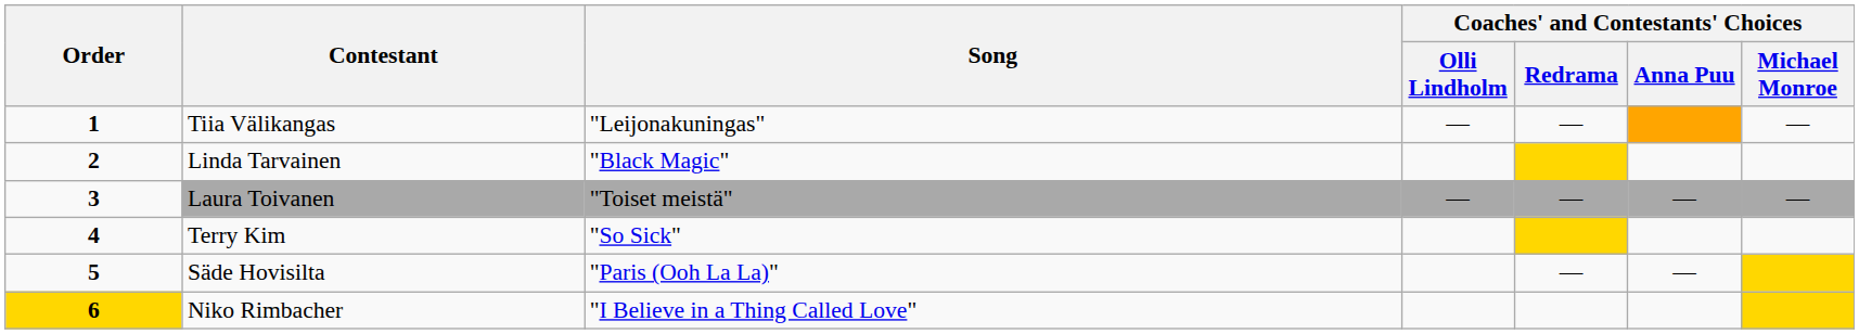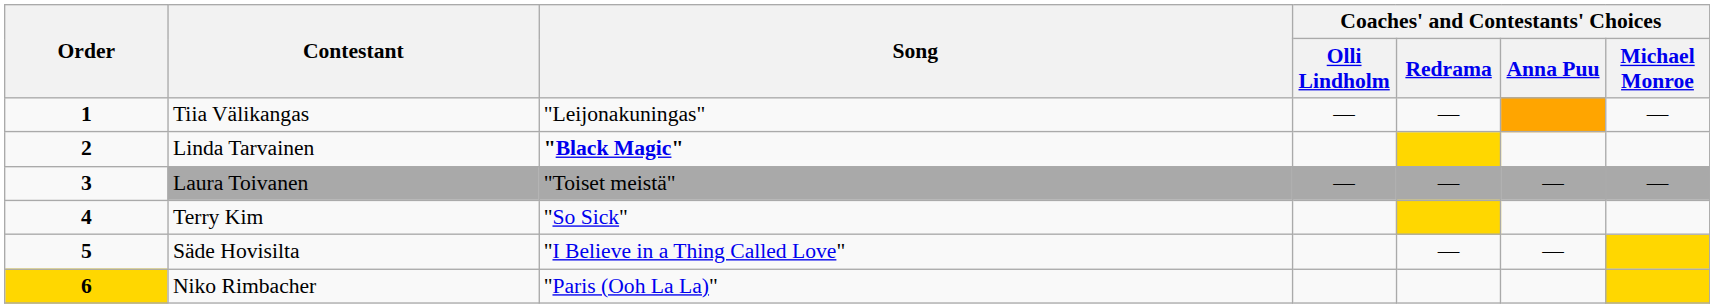 <table class="wikitable" style="width:100%;">
 <tr>
 <th rowspan=2>Order</th>
 <th rowspan=2>Contestant</th>
 <th rowspan=2>Song</th>
 <th colspan=4>Coaches' and Contestants' Choices</th>
 </tr>
 <tr>
 <th width="70"><a href='#'>Olli Lindholm</a></th>
 <th width="70"><a href='#'>Redrama</a></th>
 <th width="70"><a href='#'>Anna Puu</a></th>
 <th width="70"><a href='#'>Michael Monroe</a></th>
 </tr>
 <tr>
 <td align="center"><strong>1</strong></td>
 <td>Tiia Välikangas</td>
 <td>"Leijonakuningas"</td>
 <td align="center">—</td>
 <td align="center">—</td>
 <td style="background:orange;text-align:center;"></td>
 <td align="center">—</td>
 </tr>
 <tr>
 <td align="center"><strong>2</strong></td>
 <td>Linda Tarvainen</td>
-<td>"<a href='#'>Black Magic</a>"</td>
+<td><strong>"<a href='#'>Black Magic</a>"</strong></td>
 <td style=";text-align:center;"></td>
 <td style="background:gold;text-align:center;"></td>
 <td style=";text-align:center;"></td>
 <td style=";text-align:center;"></td>
 </tr>
 <tr>
 <td align="center"><strong>3</strong></td>
 <td style="background:darkgrey;text-align:left;">Laura Toivanen</td>
 <td style="background:darkgrey;text-align:left;">"Toiset meistä"</td>
 <td style="background:darkgrey;text-align:center;">—</td>
 <td style="background:darkgrey;text-align:center;">—</td>
 <td style="background:darkgrey;text-align:center;">—</td>
 <td style="background:darkgrey;text-align:center;">—</td>
 </tr>
 <tr>
 <td align="center"><strong>4</strong></td>
 <td>Terry Kim</td>
 <td>"<a href='#'>So Sick</a>"</td>
 <td style=";text-align:center;"></td>
 <td style="background:gold;text-align:center;"></td>
 <td style=";text-align:center;"></td>
 <td style=";text-align:center;"></td>
 </tr>
 <tr>
 <td align="center"><strong>5</strong></td>
 <td>Säde Hovisilta</td>
-<td>"<a href='#'>Paris (Ooh La La)</a>"</td>
+<td>"<a href='#'>I Believe in a Thing Called Love</a>"</td>
 <td style=";text-align:center;"></td>
 <td align="center">—</td>
 <td align="center">—</td>
 <td style="background:gold;text-align:center;"></td>
 </tr>
 <tr>
 <td align="center" style="background: gold;"><strong>6</strong></td>
 <td>Niko Rimbacher</td>
-<td>"<a href='#'>I Believe in a Thing Called Love</a>"</td>
+<td>"<a href='#'>Paris (Ooh La La)</a>"</td>
 <td style=";text-align:center;"></td>
 <td style=";text-align:center;"></td>
 <td style=";text-align:center;"></td>
 <td style="background:gold;text-align:center;"></td>
 </tr>
 </table>
